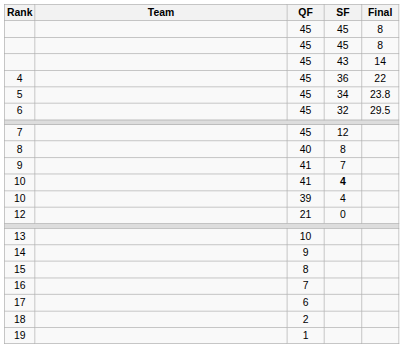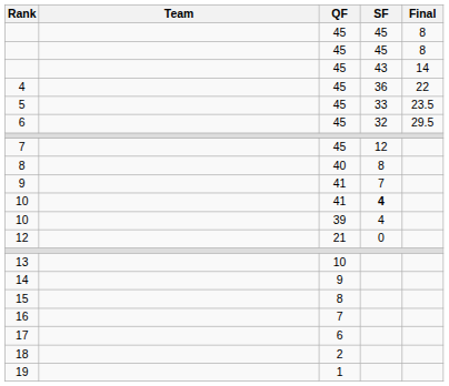 <table class=wikitable style="text-align:center">
 <tr>
 <th width=40>Rank</th>
 <th width=380>Team</th>
 <th width=50>QF</th>
 <th width=50>SF</th>
 <th width=50>Final</th>
 </tr>
 <tr>
 <td></td>
 <td align=left></td>
 <td>45</td>
 <td>45</td>
 <td>8</td>
 </tr>
 <tr>
 <td></td>
 <td align=left></td>
 <td>45</td>
 <td>45</td>
 <td>8</td>
 </tr>
 <tr>
 <td></td>
 <td align=left></td>
 <td>45</td>
 <td>43</td>
 <td>14</td>
 </tr>
 <tr>
 <td>4</td>
 <td align=left></td>
 <td>45</td>
 <td>36</td>
 <td>22</td>
 </tr>
 <tr>
 <td>5</td>
 <td align=left></td>
 <td>45</td>
-<td>34</td>
-<td>23.8</td>
+<td>33</td>
+<td>23.5</td>
 </tr>
 <tr>
 <td>6</td>
 <td align=left></td>
 <td>45</td>
 <td>32</td>
 <td>29.5</td>
 </tr>
 <tr bgcolor=#DDDDDD>
 <td colspan=5></td>
 </tr>
 <tr>
 <td>7</td>
 <td align=left></td>
 <td>45</td>
 <td>12</td>
 <td></td>
 </tr>
 <tr>
 <td>8</td>
 <td align=left></td>
 <td>40</td>
 <td>8</td>
 <td></td>
 </tr>
 <tr>
 <td>9</td>
 <td align=left></td>
 <td>41</td>
 <td>7</td>
 <td></td>
 </tr>
 <tr>
 <td>10</td>
 <td align=left></td>
 <td>41</td>
 <td><strong>4</strong></td>
 <td></td>
 </tr>
 <tr>
 <td>10</td>
 <td align=left></td>
 <td>39</td>
 <td>4</td>
 <td></td>
 </tr>
 <tr>
 <td>12</td>
 <td align=left></td>
 <td>21</td>
 <td>0</td>
 <td></td>
 </tr>
 <tr bgcolor=#DDDDDD>
 <td colspan=5></td>
 </tr>
 <tr>
 <td>13</td>
 <td align=left></td>
 <td>10</td>
 <td></td>
 <td></td>
 </tr>
 <tr>
 <td>14</td>
 <td align=left></td>
 <td>9</td>
 <td></td>
 <td></td>
 </tr>
 <tr>
 <td>15</td>
 <td align=left></td>
 <td>8</td>
 <td></td>
 <td></td>
 </tr>
 <tr>
 <td>16</td>
 <td align=left></td>
 <td>7</td>
 <td></td>
 <td></td>
 </tr>
 <tr>
 <td>17</td>
 <td align=left></td>
 <td>6</td>
 <td></td>
 <td></td>
 </tr>
 <tr>
 <td>18</td>
 <td align=left></td>
 <td>2</td>
 <td></td>
 <td></td>
 </tr>
 <tr>
 <td>19</td>
 <td align=left></td>
 <td>1</td>
 <td></td>
 <td></td>
 </tr>
 </table>
